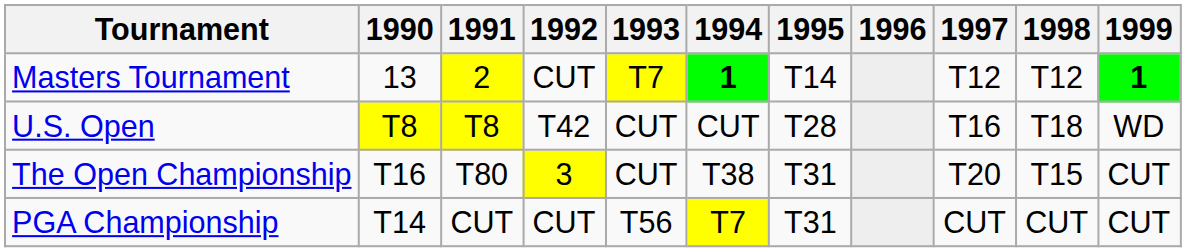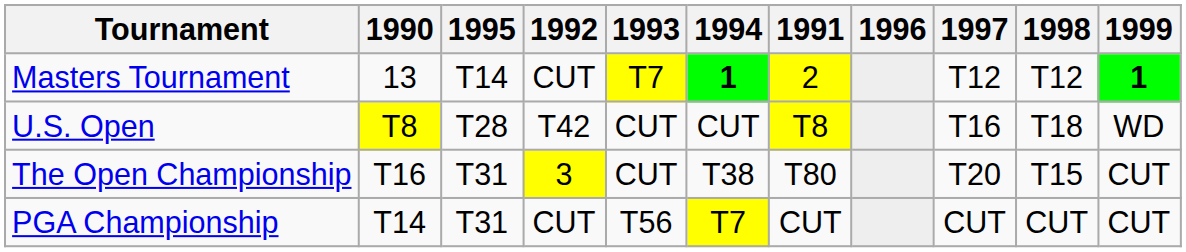 <table class="wikitable" style="font-size:95%;text-align:center;">
 <tr>
 <th>Tournament</th>
 <th>1990</th>
-<th>1991</th>
+<th>1995</th>
 <th>1992</th>
 <th>1993</th>
 <th>1994</th>
-<th>1995</th>
+<th>1991</th>
 <th>1996</th>
 <th>1997</th>
 <th>1998</th>
 <th>1999</th>
 </tr>
 <tr>
 <td align=left><a href='#'>Masters Tournament</a></td>
 <td>13</td>
-<td style="background:yellow;">2</td>
+<td>T14</td>
 <td>CUT</td>
 <td style="background:yellow;">T7</td>
 <td style="background:lime;"><strong>1</strong></td>
-<td>T14</td>
+<td style="background:yellow;">2</td>
 <td style="background:#eeeeee;"></td>
 <td>T12</td>
 <td>T12</td>
 <td style="background:lime;"><strong>1</strong></td>
 </tr>
 <tr>
 <td align=left><a href='#'>U.S. Open</a></td>
 <td style="background:yellow;">T8</td>
-<td style="background:yellow;">T8</td>
+<td>T28</td>
 <td>T42</td>
 <td>CUT</td>
 <td>CUT</td>
-<td>T28</td>
+<td style="background:yellow;">T8</td>
 <td style="background:#eeeeee;"></td>
 <td>T16</td>
 <td>T18</td>
 <td>WD</td>
 </tr>
 <tr>
 <td align=left><a href='#'>The Open Championship</a></td>
 <td>T16</td>
-<td>T80</td>
+<td>T31</td>
 <td style="background:yellow;">3</td>
 <td>CUT</td>
 <td>T38</td>
-<td>T31</td>
+<td>T80</td>
 <td style="background:#eeeeee;"></td>
 <td>T20</td>
 <td>T15</td>
 <td>CUT</td>
 </tr>
 <tr>
 <td align=left><a href='#'>PGA Championship</a></td>
 <td>T14</td>
-<td>CUT</td>
+<td>T31</td>
 <td>CUT</td>
 <td>T56</td>
 <td style="background:yellow;">T7</td>
-<td>T31</td>
+<td>CUT</td>
 <td style="background:#eeeeee;"></td>
 <td>CUT</td>
 <td>CUT</td>
 <td>CUT</td>
 </tr>
 </table>
